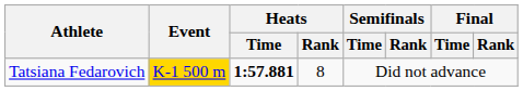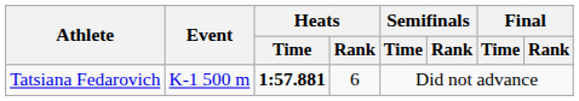 <table class=wikitable style="font-size:90%">
 <tr>
 <th rowspan="2">Athlete</th>
 <th rowspan="2">Event</th>
 <th colspan="2">Heats</th>
 <th colspan="2">Semifinals</th>
 <th colspan="2">Final</th>
 </tr>
 <tr style="font-size:95%">
 <th>Time</th>
 <th>Rank</th>
 <th>Time</th>
 <th>Rank</th>
 <th>Time</th>
 <th>Rank</th>
 </tr>
 <tr align=center>
 <td align=left><a href='#'>Tatsiana Fedarovich</a></td>
-<td align=left style="background: gold;"><a href='#'>K-1 500 m</a></td>
+<td align=left><a href='#'>K-1 500 m</a></td>
 <td><strong>1:57.881</strong></td>
-<td>8</td>
+<td>6</td>
 <td colspan=4>Did not advance</td>
 </tr>
 </table>
